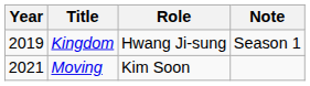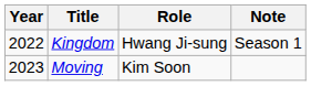 <table class="wikitable sortable">
 <tr>
 <th>Year</th>
 <th>Title</th>
 <th>Role</th>
 <th scope="col" class="unsortable">Note</th>
 </tr>
 <tr>
-<td>2019</td>
+<td>2022</td>
 <td><em><a href='#'>Kingdom</a></em></td>
 <td>Hwang Ji-sung</td>
 <td>Season 1</td>
 </tr>
 <tr>
-<td>2021</td>
+<td>2023</td>
 <td><em><a href='#'>Moving</a></em></td>
 <td>Kim Soon</td>
 <td></td>
 </tr>
 </table>
